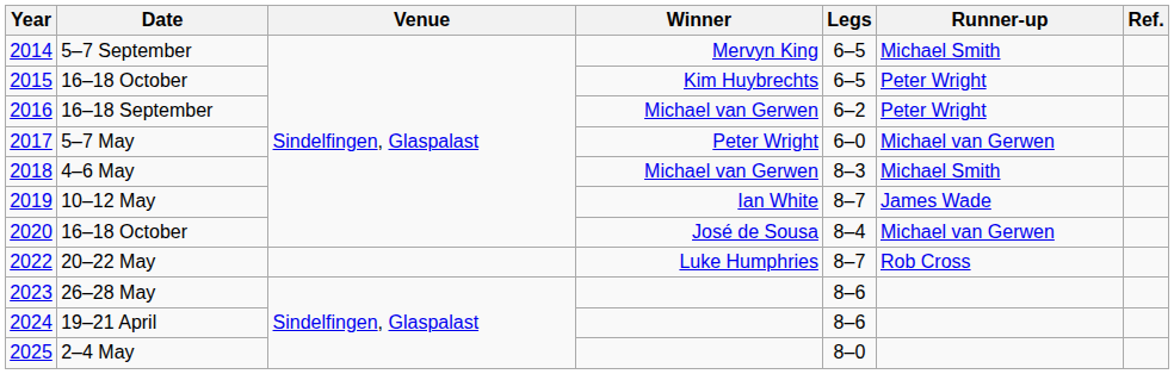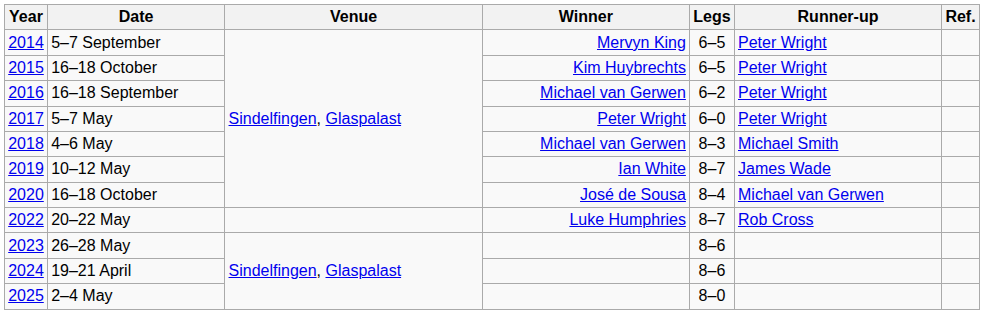 <table class="wikitable">
 <tr>
 <th>Year</th>
 <th style=width:170px>Date</th>
 <th style=width:250px>Venue</th>
 <th style=width:200px>Winner</th>
 <th>Legs</th>
 <th style=width:200px>Runner-up</th>
 <th>Ref.</th>
 </tr>
 <tr>
 <td align=center><a href='#'>2014</a></td>
 <td align=left>5–7 September</td>
 <td rowspan=7> <a href='#'>Sindelfingen</a>, <a href='#'>Glaspalast</a></td>
 <td align=right><a href='#'>Mervyn King</a> </td>
 <td align=center>6–5</td>
-<td> <a href='#'>Michael Smith</a></td>
+<td> <a href='#'>Peter Wright</a></td>
 <td align="center"></td>
 </tr>
 <tr>
 <td align=center><a href='#'>2015</a></td>
 <td align=left>16–18 October</td>
 <td align=right><a href='#'>Kim Huybrechts</a> </td>
 <td align=center>6–5</td>
 <td> <a href='#'>Peter Wright</a></td>
 <td align="center"></td>
 </tr>
 <tr>
 <td align=center><a href='#'>2016</a></td>
 <td align=left>16–18 September</td>
 <td align=right><a href='#'>Michael van Gerwen</a> </td>
 <td align=center>6–2</td>
 <td> <a href='#'>Peter Wright</a></td>
 <td align="center"></td>
 </tr>
 <tr>
 <td align=center><a href='#'>2017</a></td>
 <td align=left>5–7 May</td>
 <td align=right><a href='#'>Peter Wright</a> </td>
 <td align=center>6–0</td>
-<td> <a href='#'>Michael van Gerwen</a></td>
+<td> <a href='#'>Peter Wright</a></td>
 <td align="center"></td>
 </tr>
 <tr>
 <td align=center><a href='#'>2018</a></td>
 <td align=left>4–6 May</td>
 <td align=right><a href='#'>Michael van Gerwen</a> </td>
 <td align=center>8–3</td>
 <td> <a href='#'>Michael Smith</a></td>
 <td align="center"></td>
 </tr>
 <tr>
 <td align=center><a href='#'>2019</a></td>
 <td align=left>10–12 May</td>
 <td align=right><a href='#'>Ian White</a> </td>
 <td align=center>8–7</td>
 <td> <a href='#'>James Wade</a></td>
 <td align="center"></td>
 </tr>
 <tr>
 <td align=center><a href='#'>2020</a></td>
 <td align=left>16–18 October</td>
 <td align=right><a href='#'>José de Sousa</a> </td>
 <td align=center>8–4</td>
 <td> <a href='#'>Michael van Gerwen</a></td>
 <td align="center"></td>
 </tr>
 <tr>
 <td align=center><a href='#'>2022</a></td>
 <td align=left>20–22 May</td>
 <td></td>
 <td align=right><a href='#'>Luke Humphries</a> </td>
 <td align=center>8–7</td>
 <td> <a href='#'>Rob Cross</a></td>
 <td align="center"></td>
 </tr>
 <tr>
 <td align=center><a href='#'>2023</a></td>
 <td align=left>26–28 May</td>
 <td rowspan=3> <a href='#'>Sindelfingen</a>, <a href='#'>Glaspalast</a></td>
 <td align=right> </td>
 <td align=center>8–6</td>
 <td> </td>
 <td align="center"></td>
 </tr>
 <tr>
 <td align=center><a href='#'>2024</a></td>
 <td align=left>19–21 April</td>
 <td align=right> </td>
 <td align=center>8–6</td>
 <td> </td>
 <td align="center"></td>
 </tr>
 <tr>
 <td align=center><a href='#'>2025</a></td>
 <td align=left>2–4 May</td>
 <td align=right> </td>
 <td align=center>8–0</td>
 <td> </td>
 <td align="center"></td>
 </tr>
 </table>
